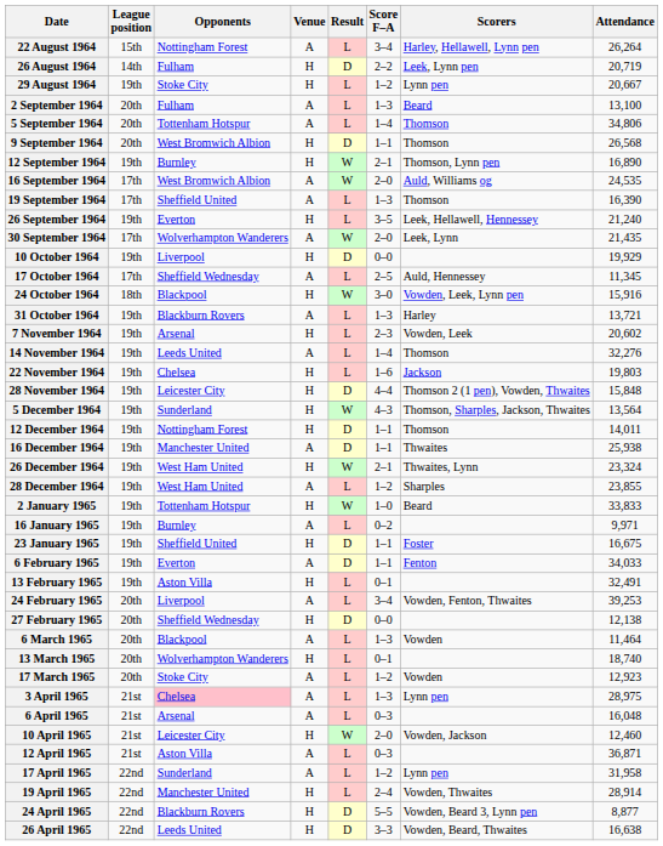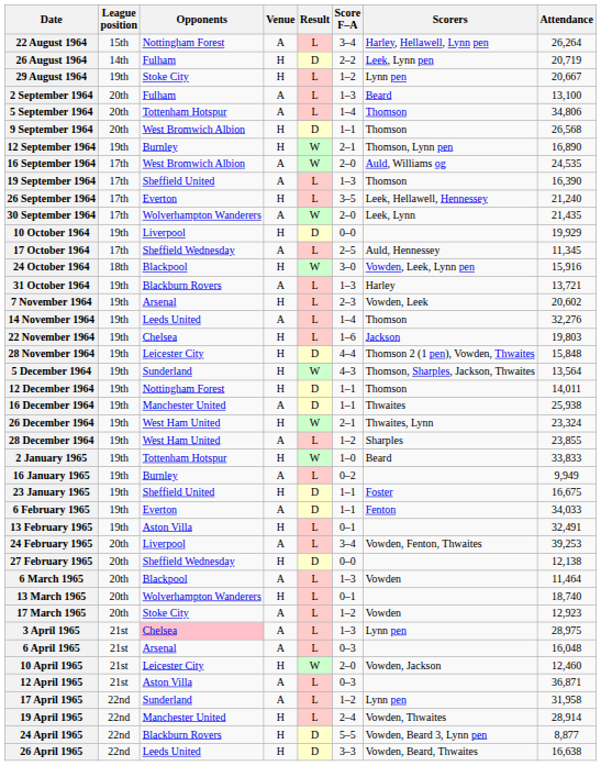 <table class="wikitable plainrowheaders" style="text-align:center">
 <tr>
 <th scope="col">Date</th>
 <th scope="col">League<br>position</th>
 <th scope="col">Opponents</th>
 <th scope="col">Venue</th>
 <th scope="col">Result</th>
 <th scope="col">Score<br>F–A</th>
 <th scope="col">Scorers</th>
 <th scope="col">Attendance</th>
 </tr>
 <tr>
 <th scope="row">22 August 1964</th>
 <td>15th</td>
 <td align="left"><a href='#'>Nottingham Forest</a></td>
 <td>A</td>
 <td style=background:#fcc>L</td>
 <td>3–4</td>
 <td align="left"><a href='#'>Harley</a>, <a href='#'>Hellawell</a>, <a href='#'>Lynn</a> <a href='#'>pen</a></td>
 <td>26,264</td>
 </tr>
 <tr>
 <th scope="row">26 August 1964</th>
 <td>14th</td>
 <td align="left"><a href='#'>Fulham</a></td>
 <td>H</td>
 <td style=background:#ffc>D</td>
 <td>2–2</td>
 <td align="left"><a href='#'>Leek</a>, Lynn <a href='#'>pen</a></td>
 <td>20,719</td>
 </tr>
 <tr>
 <th scope="row">29 August 1964</th>
 <td>19th</td>
 <td align="left"><a href='#'>Stoke City</a></td>
 <td>H</td>
 <td style=background:#fcc>L</td>
 <td>1–2</td>
 <td align="left">Lynn <a href='#'>pen</a></td>
 <td>20,667</td>
 </tr>
 <tr>
 <th scope="row">2 September 1964</th>
 <td>20th</td>
 <td align="left"><a href='#'>Fulham</a></td>
 <td>A</td>
 <td style=background:#fcc>L</td>
 <td>1–3</td>
 <td align="left"><a href='#'>Beard</a></td>
 <td>13,100</td>
 </tr>
 <tr>
 <th scope="row">5 September 1964</th>
 <td>20th</td>
 <td align="left"><a href='#'>Tottenham Hotspur</a></td>
 <td>A</td>
 <td style=background:#fcc>L</td>
 <td>1–4</td>
 <td align="left"><a href='#'>Thomson</a></td>
 <td>34,806</td>
 </tr>
 <tr>
 <th scope="row">9 September 1964</th>
 <td>20th</td>
 <td align="left"><a href='#'>West Bromwich Albion</a></td>
 <td>H</td>
 <td style=background:#ffc>D</td>
 <td>1–1</td>
 <td align="left">Thomson</td>
 <td>26,568</td>
 </tr>
 <tr>
 <th scope="row">12 September 1964</th>
 <td>19th</td>
 <td align="left"><a href='#'>Burnley</a></td>
 <td>H</td>
 <td style=background:#cfc>W</td>
 <td>2–1</td>
 <td align="left">Thomson, Lynn <a href='#'>pen</a></td>
 <td>16,890</td>
 </tr>
 <tr>
 <th scope="row">16 September 1964</th>
 <td>17th</td>
 <td align="left"><a href='#'>West Bromwich Albion</a></td>
 <td>A</td>
 <td style=background:#cfc>W</td>
 <td>2–0</td>
 <td align="left"><a href='#'>Auld</a>, Williams <a href='#'>og</a></td>
 <td>24,535</td>
 </tr>
 <tr>
 <th scope="row">19 September 1964</th>
 <td>17th</td>
 <td align="left"><a href='#'>Sheffield United</a></td>
 <td>A</td>
 <td style=background:#fcc>L</td>
 <td>1–3</td>
 <td align="left">Thomson</td>
 <td>16,390</td>
 </tr>
 <tr>
 <th scope="row">26 September 1964</th>
-<td>19th</td>
+<td>17th</td>
 <td align="left"><a href='#'>Everton</a></td>
 <td>H</td>
 <td style=background:#fcc>L</td>
 <td>3–5</td>
 <td align="left">Leek, Hellawell, <a href='#'>Hennessey</a></td>
 <td>21,240</td>
 </tr>
 <tr>
 <th scope="row">30 September 1964</th>
 <td>17th</td>
 <td align="left"><a href='#'>Wolverhampton Wanderers</a></td>
 <td>A</td>
 <td style=background:#cfc>W</td>
 <td>2–0</td>
 <td align="left">Leek, Lynn</td>
 <td>21,435</td>
 </tr>
 <tr>
 <th scope="row">10 October 1964</th>
 <td>19th</td>
 <td align="left"><a href='#'>Liverpool</a></td>
 <td>H</td>
 <td style=background:#ffc>D</td>
 <td>0–0</td>
 <td></td>
 <td>19,929</td>
 </tr>
 <tr>
 <th scope="row">17 October 1964</th>
 <td>17th</td>
 <td align="left"><a href='#'>Sheffield Wednesday</a></td>
 <td>A</td>
 <td style=background:#fcc>L</td>
 <td>2–5</td>
 <td align="left">Auld, Hennessey</td>
 <td>11,345</td>
 </tr>
 <tr>
 <th scope="row">24 October 1964</th>
 <td>18th</td>
 <td align="left"><a href='#'>Blackpool</a></td>
 <td>H</td>
 <td style=background:#cfc>W</td>
 <td>3–0</td>
 <td align="left"><a href='#'>Vowden</a>, Leek, Lynn <a href='#'>pen</a></td>
 <td>15,916</td>
 </tr>
 <tr>
 <th scope="row">31 October 1964</th>
 <td>19th</td>
 <td align="left"><a href='#'>Blackburn Rovers</a></td>
 <td>A</td>
 <td style=background:#fcc>L</td>
 <td>1–3</td>
 <td align="left">Harley</td>
 <td>13,721</td>
 </tr>
 <tr>
 <th scope="row">7 November 1964</th>
 <td>19th</td>
 <td align="left"><a href='#'>Arsenal</a></td>
 <td>H</td>
 <td style=background:#fcc>L</td>
 <td>2–3</td>
 <td align="left">Vowden, Leek</td>
 <td>20,602</td>
 </tr>
 <tr>
 <th scope="row">14 November 1964</th>
 <td>19th</td>
 <td align="left"><a href='#'>Leeds United</a></td>
 <td>A</td>
 <td style=background:#fcc>L</td>
 <td>1–4</td>
 <td align="left">Thomson</td>
 <td>32,276</td>
 </tr>
 <tr>
 <th scope="row">22 November 1964</th>
 <td>19th</td>
 <td align="left"><a href='#'>Chelsea</a></td>
 <td>H</td>
 <td style=background:#fcc>L</td>
 <td>1–6</td>
 <td align="left"><a href='#'>Jackson</a></td>
 <td>19,803</td>
 </tr>
 <tr>
 <th scope="row">28 November 1964</th>
 <td>19th</td>
 <td align="left"><a href='#'>Leicester City</a></td>
 <td>H</td>
 <td style=background:#ffc>D</td>
 <td>4–4</td>
 <td align="left">Thomson 2 (1 <a href='#'>pen</a>), Vowden, <a href='#'>Thwaites</a></td>
 <td>15,848</td>
 </tr>
 <tr>
 <th scope="row">5 December 1964</th>
 <td>19th</td>
 <td align="left"><a href='#'>Sunderland</a></td>
 <td>H</td>
 <td style=background:#cfc>W</td>
 <td>4–3</td>
 <td align="left">Thomson, <a href='#'>Sharples</a>, Jackson, Thwaites</td>
 <td>13,564</td>
 </tr>
 <tr>
 <th scope="row">12 December 1964</th>
 <td>19th</td>
 <td align="left"><a href='#'>Nottingham Forest</a></td>
 <td>H</td>
 <td style=background:#ffc>D</td>
 <td>1–1</td>
 <td align="left">Thomson</td>
 <td>14,011</td>
 </tr>
 <tr>
 <th scope="row">16 December 1964</th>
 <td>19th</td>
 <td align="left"><a href='#'>Manchester United</a></td>
 <td>A</td>
 <td style=background:#ffc>D</td>
 <td>1–1</td>
 <td align="left">Thwaites</td>
 <td>25,938</td>
 </tr>
 <tr>
 <th scope="row">26 December 1964</th>
 <td>19th</td>
 <td align="left"><a href='#'>West Ham United</a></td>
 <td>H</td>
 <td style=background:#cfc>W</td>
 <td>2–1</td>
 <td align="left">Thwaites, Lynn</td>
 <td>23,324</td>
 </tr>
 <tr>
 <th scope="row">28 December 1964</th>
 <td>19th</td>
 <td align="left"><a href='#'>West Ham United</a></td>
 <td>A</td>
 <td style=background:#fcc>L</td>
 <td>1–2</td>
 <td align="left">Sharples</td>
 <td>23,855</td>
 </tr>
 <tr>
 <th scope="row">2 January 1965</th>
 <td>19th</td>
 <td align="left"><a href='#'>Tottenham Hotspur</a></td>
 <td>H</td>
 <td style=background:#cfc>W</td>
 <td>1–0</td>
 <td align="left">Beard</td>
 <td>33,833</td>
 </tr>
 <tr>
 <th scope="row">16 January 1965</th>
 <td>19th</td>
 <td align="left"><a href='#'>Burnley</a></td>
 <td>A</td>
 <td style=background:#fcc>L</td>
 <td>0–2</td>
 <td></td>
-<td>9,971</td>
+<td>9,949</td>
 </tr>
 <tr>
 <th scope="row">23 January 1965</th>
 <td>19th</td>
 <td align="left"><a href='#'>Sheffield United</a></td>
 <td>H</td>
 <td style=background:#ffc>D</td>
 <td>1–1</td>
 <td align="left"><a href='#'>Foster</a></td>
 <td>16,675</td>
 </tr>
 <tr>
 <th scope="row">6 February 1965</th>
 <td>19th</td>
 <td align="left"><a href='#'>Everton</a></td>
 <td>A</td>
 <td style=background:#ffc>D</td>
 <td>1–1</td>
 <td align="left"><a href='#'>Fenton</a></td>
 <td>34,033</td>
 </tr>
 <tr>
 <th scope="row">13 February 1965</th>
 <td>19th</td>
 <td align="left"><a href='#'>Aston Villa</a></td>
 <td>H</td>
 <td style=background:#fcc>L</td>
 <td>0–1</td>
 <td></td>
 <td>32,491</td>
 </tr>
 <tr>
 <th scope="row">24 February 1965</th>
 <td>20th</td>
 <td align="left"><a href='#'>Liverpool</a></td>
 <td>A</td>
 <td style=background:#fcc>L</td>
 <td>3–4</td>
 <td align="left">Vowden, Fenton, Thwaites</td>
 <td>39,253</td>
 </tr>
 <tr>
 <th scope="row">27 February 1965</th>
 <td>20th</td>
 <td align="left"><a href='#'>Sheffield Wednesday</a></td>
 <td>H</td>
 <td style=background:#ffc>D</td>
 <td>0–0</td>
 <td></td>
 <td>12,138</td>
 </tr>
 <tr>
 <th scope="row">6 March 1965</th>
 <td>20th</td>
 <td align="left"><a href='#'>Blackpool</a></td>
 <td>A</td>
 <td style=background:#fcc>L</td>
 <td>1–3</td>
 <td align="left">Vowden</td>
 <td>11,464</td>
 </tr>
 <tr>
 <th scope="row">13 March 1965</th>
 <td>20th</td>
 <td align="left"><a href='#'>Wolverhampton Wanderers</a></td>
 <td>H</td>
 <td style=background:#fcc>L</td>
 <td>0–1</td>
 <td></td>
 <td>18,740</td>
 </tr>
 <tr>
 <th scope="row">17 March 1965</th>
 <td>20th</td>
 <td align="left"><a href='#'>Stoke City</a></td>
 <td>A</td>
 <td style=background:#fcc>L</td>
 <td>1–2</td>
 <td align="left">Vowden</td>
 <td>12,923</td>
 </tr>
 <tr>
 <th scope="row">3 April 1965</th>
 <td>21st</td>
 <td align="left" style="background: pink;"><a href='#'>Chelsea</a></td>
 <td>A</td>
 <td style=background:#fcc>L</td>
 <td>1–3</td>
 <td align="left">Lynn <a href='#'>pen</a></td>
 <td>28,975</td>
 </tr>
 <tr>
 <th scope="row">6 April 1965</th>
 <td>21st</td>
 <td align="left"><a href='#'>Arsenal</a></td>
 <td>A</td>
 <td style=background:#fcc>L</td>
 <td>0–3</td>
 <td></td>
 <td>16,048</td>
 </tr>
 <tr>
 <th scope="row">10 April 1965</th>
 <td>21st</td>
 <td align="left"><a href='#'>Leicester City</a></td>
 <td>H</td>
 <td style=background:#cfc>W</td>
 <td>2–0</td>
 <td align="left">Vowden, Jackson</td>
 <td>12,460</td>
 </tr>
 <tr>
 <th scope="row">12 April 1965</th>
 <td>21st</td>
 <td align="left"><a href='#'>Aston Villa</a></td>
 <td>A</td>
 <td style=background:#fcc>L</td>
 <td>0–3</td>
 <td></td>
 <td>36,871</td>
 </tr>
 <tr>
 <th scope="row">17 April 1965</th>
 <td>22nd</td>
 <td align="left"><a href='#'>Sunderland</a></td>
 <td>A</td>
 <td style=background:#fcc>L</td>
 <td>1–2</td>
 <td align="left">Lynn <a href='#'>pen</a></td>
 <td>31,958</td>
 </tr>
 <tr>
 <th scope="row">19 April 1965</th>
 <td>22nd</td>
 <td align="left"><a href='#'>Manchester United</a></td>
 <td>H</td>
 <td style=background:#fcc>L</td>
 <td>2–4</td>
 <td align="left">Vowden, Thwaites</td>
 <td>28,914</td>
 </tr>
 <tr>
 <th scope="row">24 April 1965</th>
 <td>22nd</td>
 <td align="left"><a href='#'>Blackburn Rovers</a></td>
 <td>H</td>
 <td style=background:#ffc>D</td>
 <td>5–5</td>
 <td align="left">Vowden, Beard 3, Lynn <a href='#'>pen</a></td>
 <td>8,877</td>
 </tr>
 <tr>
 <th scope="row">26 April 1965</th>
 <td>22nd</td>
 <td align="left"><a href='#'>Leeds United</a></td>
 <td>H</td>
 <td style=background:#ffc>D</td>
 <td>3–3</td>
 <td align="left">Vowden, Beard, Thwaites</td>
 <td>16,638</td>
 </tr>
 </table>
